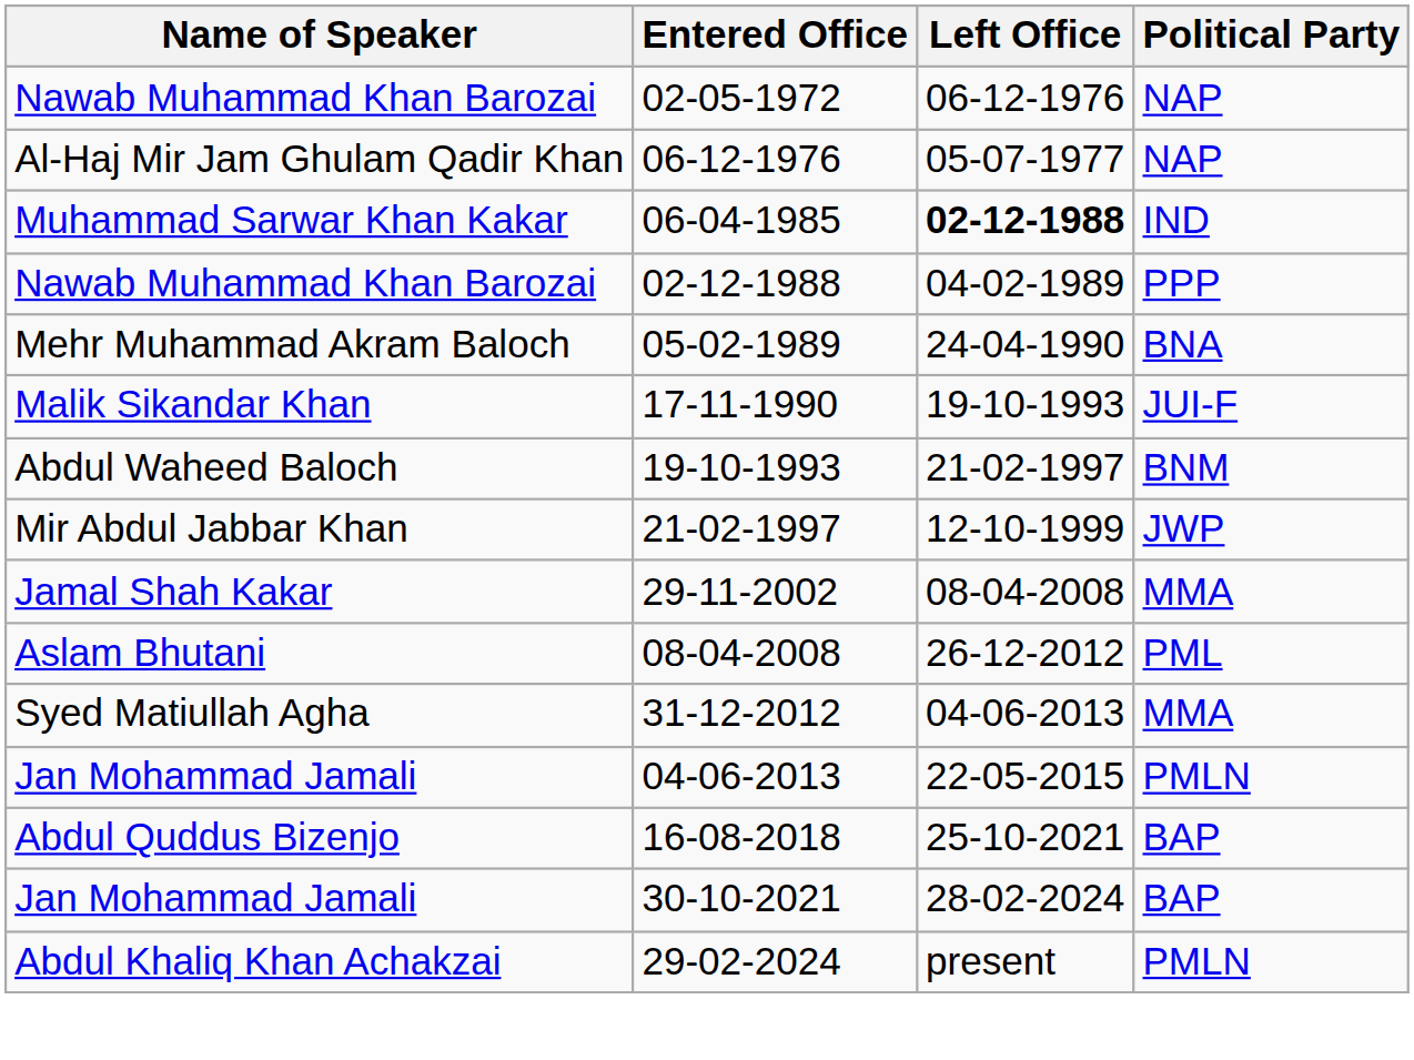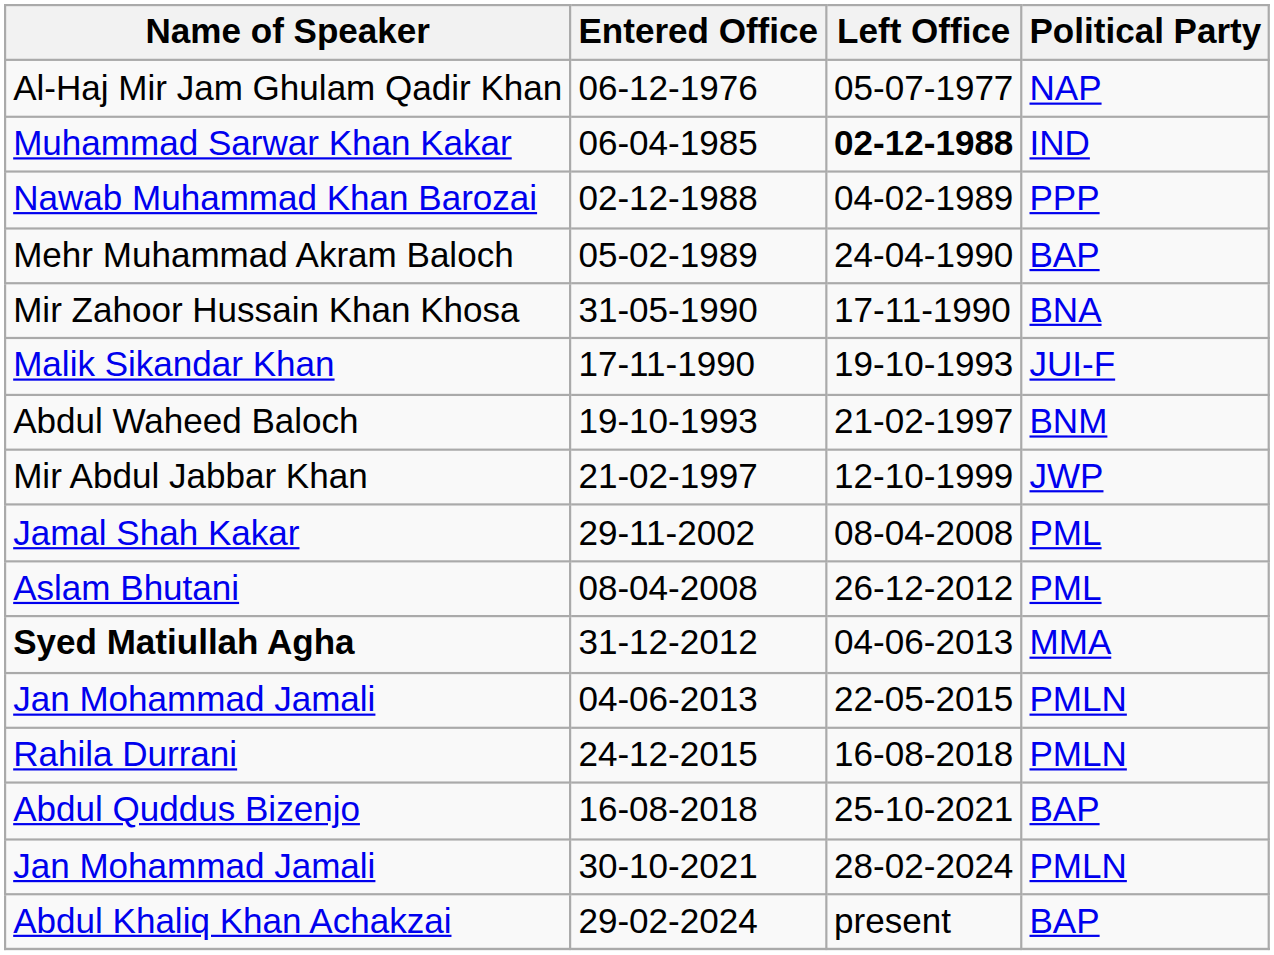 <table class="wikitable">
 <tr>
 <th align=center>Name of Speaker</th>
 <th align=center>Entered Office</th>
 <th align=center>Left Office</th>
 <th align=center>Political Party</th>
-</tr>
-<tr>
-<td><a href='#'>Nawab Muhammad Khan Barozai</a></td>
-<td>02-05-1972</td>
-<td>06-12-1976</td>
-<td><a href='#'>NAP</a></td>
 </tr>
 <tr>
 <td>Al-Haj Mir Jam Ghulam Qadir Khan</td>
 <td>06-12-1976</td>
 <td>05-07-1977</td>
 <td><a href='#'>NAP</a></td>
 </tr>
 <tr>
 <td><a href='#'>Muhammad Sarwar Khan Kakar</a></td>
 <td>06-04-1985</td>
 <td><strong>02-12-1988</strong></td>
 <td><a href='#'>IND</a></td>
 </tr>
 <tr>
 <td><a href='#'>Nawab Muhammad Khan Barozai</a></td>
 <td>02-12-1988</td>
 <td>04-02-1989</td>
 <td><a href='#'>PPP</a></td>
 </tr>
 <tr>
 <td>Mehr Muhammad Akram Baloch</td>
 <td>05-02-1989</td>
 <td>24-04-1990</td>
+<td><a href='#'>BAP</a></td>
+</tr>
+<tr>
+<td>Mir Zahoor Hussain Khan Khosa</td>
+<td>31-05-1990</td>
+<td>17-11-1990</td>
 <td><a href='#'>BNA</a></td>
 </tr>
 <tr>
 <td><a href='#'>Malik Sikandar Khan</a></td>
 <td>17-11-1990</td>
 <td>19-10-1993</td>
 <td><a href='#'>JUI-F</a></td>
 </tr>
 <tr>
 <td>Abdul Waheed Baloch</td>
 <td>19-10-1993</td>
 <td>21-02-1997</td>
 <td><a href='#'>BNM</a></td>
 </tr>
 <tr>
 <td>Mir Abdul Jabbar Khan</td>
 <td>21-02-1997</td>
 <td>12-10-1999</td>
 <td><a href='#'>JWP</a></td>
 </tr>
 <tr>
 <td><a href='#'>Jamal Shah Kakar</a></td>
 <td>29-11-2002</td>
 <td>08-04-2008</td>
-<td><a href='#'>MMA</a></td>
+<td><a href='#'>PML</a></td>
 </tr>
 <tr>
 <td><a href='#'>Aslam Bhutani</a></td>
 <td>08-04-2008</td>
 <td>26-12-2012</td>
 <td><a href='#'>PML</a></td>
 </tr>
 <tr>
-<td>Syed Matiullah Agha</td>
+<td><strong>Syed Matiullah Agha</strong></td>
 <td>31-12-2012</td>
 <td>04-06-2013</td>
 <td><a href='#'>MMA</a></td>
 </tr>
 <tr>
 <td><a href='#'>Jan Mohammad Jamali</a></td>
 <td>04-06-2013</td>
 <td>22-05-2015</td>
+<td><a href='#'>PMLN</a></td>
+</tr>
+<tr>
+<td><a href='#'>Rahila Durrani</a></td>
+<td>24-12-2015</td>
+<td>16-08-2018</td>
 <td><a href='#'>PMLN</a></td>
 </tr>
 <tr>
 <td><a href='#'>Abdul Quddus Bizenjo</a></td>
 <td>16-08-2018</td>
 <td>25-10-2021</td>
 <td><a href='#'>BAP</a></td>
 </tr>
 <tr>
 <td><a href='#'>Jan Mohammad Jamali</a></td>
 <td>30-10-2021</td>
 <td>28-02-2024</td>
-<td><a href='#'>BAP</a></td>
+<td><a href='#'>PMLN</a></td>
 </tr>
 <tr>
 <td><a href='#'>Abdul Khaliq Khan Achakzai</a></td>
 <td>29-02-2024</td>
 <td>present</td>
-<td><a href='#'>PMLN</a></td>
+<td><a href='#'>BAP</a></td>
 </tr>
 <tr>
 </tr>
 </table>
